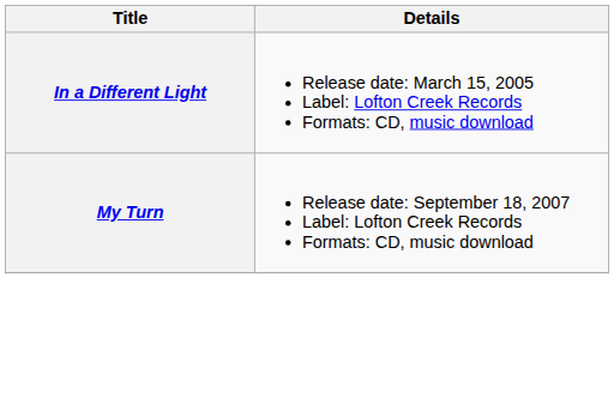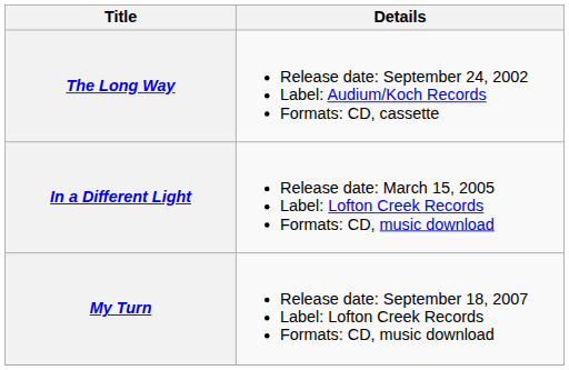 <table class="wikitable plainrowheaders">
 <tr>
 <th style="width:14em;">Title</th>
 <th style="width:20em;">Details</th>
+</tr>
+<tr>
+<th scope="row"><em><a href='#'>The Long Way</a></em></th>
+<td><br><ul><li>Release date: September 24, 2002</li><li>Label: <a href='#'>Audium/Koch Records</a></li><li>Formats: CD, cassette</li></ul></td>
 </tr>
 <tr>
 <th scope="row"><em><a href='#'>In a Different Light</a></em></th>
 <td><br><ul><li>Release date: March 15, 2005</li><li>Label: <a href='#'>Lofton Creek Records</a></li><li>Formats: CD, <a href='#'>music download</a></li></ul></td>
 </tr>
 <tr>
 <th scope="row"><em><a href='#'>My Turn</a></em></th>
 <td><br><ul><li>Release date: September 18, 2007</li><li>Label: Lofton Creek Records</li><li>Formats: CD, music download</li></ul></td>
 </tr>
 <tr>
 </tr>
 </table>
